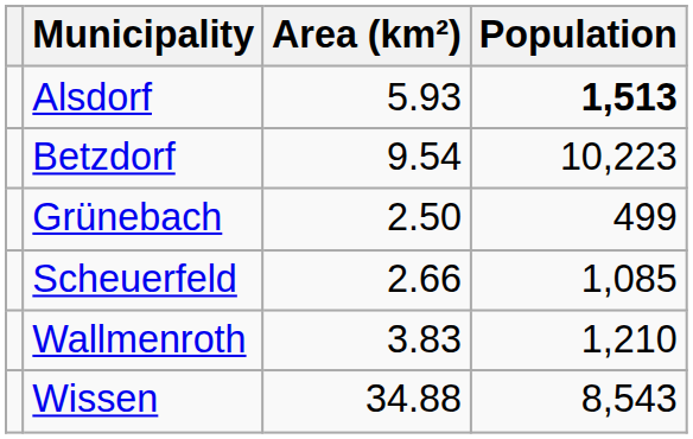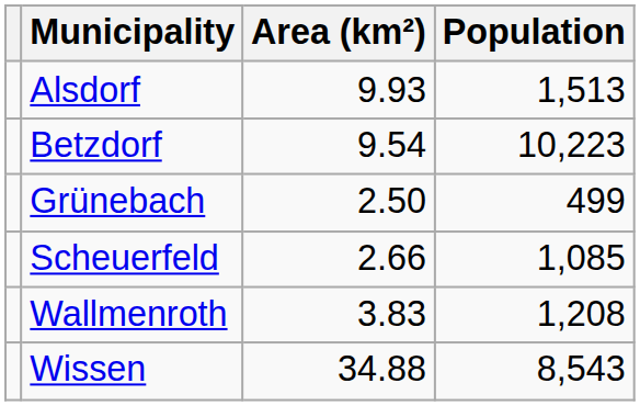 <table class="wikitable sortable" style="text-align:right;">
 <tr>
 <th class="unsortable"></th>
 <th>Municipality</th>
 <th>Area (km²)</th>
 <th>Population</th>
 </tr>
 <tr>
 <td></td>
 <td style="text-align:left;"><a href='#'>Alsdorf</a></td>
-<td>5.93</td>
-<td><strong>1,513</strong></td>
+<td>9.93</td>
+<td>1,513</td>
 </tr>
 <tr>
 <td></td>
 <td style="text-align:left;"><a href='#'>Betzdorf</a></td>
 <td>9.54</td>
 <td>10,223</td>
 </tr>
 <tr>
 <td></td>
 <td style="text-align:left;"><a href='#'>Grünebach</a></td>
 <td>2.50</td>
 <td>499</td>
 </tr>
 <tr>
 <td></td>
 <td style="text-align:left;"><a href='#'>Scheuerfeld</a></td>
 <td>2.66</td>
 <td>1,085</td>
 </tr>
 <tr>
 <td></td>
 <td style="text-align:left;"><a href='#'>Wallmenroth</a></td>
 <td>3.83</td>
-<td>1,210</td>
+<td>1,208</td>
 </tr>
 <tr>
 <td></td>
 <td style="text-align:left;"><a href='#'>Wissen</a></td>
 <td>34.88</td>
 <td>8,543</td>
 </tr>
 </table>
